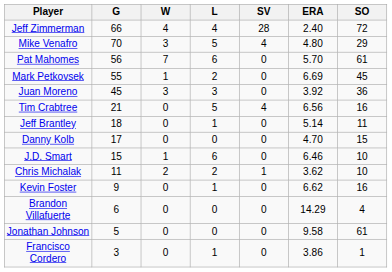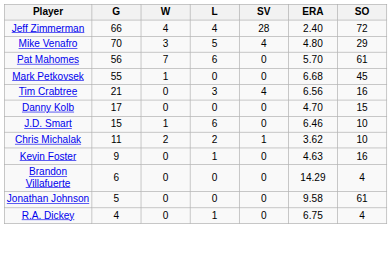 <table class="wikitable sortable">
 <tr>
 <th bgcolor="#DDDDFF" width="16%">Player</th>
 <th bgcolor="#DDDDFF" width="9%">G</th>
 <th bgcolor="#DDDDFF" width="9%">W</th>
 <th bgcolor="#DDDDFF" width="9%">L</th>
 <th bgcolor="#DDDDFF" width="9%">SV</th>
 <th bgcolor="#DDDDFF" width="9%">ERA</th>
 <th bgcolor="#DDDDFF" width="9%">SO</th>
 </tr>
 <tr align=center>
 <td><a href='#'>Jeff Zimmerman</a></td>
 <td>66</td>
 <td>4</td>
 <td>4</td>
 <td>28</td>
 <td>2.40</td>
 <td>72</td>
 </tr>
 <tr align=center>
 <td><a href='#'>Mike Venafro</a></td>
 <td>70</td>
 <td>3</td>
 <td>5</td>
 <td>4</td>
 <td>4.80</td>
 <td>29</td>
 </tr>
 <tr align=center>
 <td><a href='#'>Pat Mahomes</a></td>
 <td>56</td>
 <td>7</td>
 <td>6</td>
 <td>0</td>
 <td>5.70</td>
 <td>61</td>
 </tr>
 <tr align=center>
 <td><a href='#'>Mark Petkovsek</a></td>
 <td>55</td>
 <td>1</td>
-<td>2</td>
 <td>0</td>
-<td>6.69</td>
+<td>0</td>
+<td>6.68</td>
 <td>45</td>
-</tr>
-<tr align=center>
-<td><a href='#'>Juan Moreno</a></td>
-<td>45</td>
-<td>3</td>
-<td>3</td>
-<td>0</td>
-<td>3.92</td>
-<td>36</td>
 </tr>
 <tr align=center>
 <td><a href='#'>Tim Crabtree</a></td>
 <td>21</td>
 <td>0</td>
-<td>5</td>
+<td>3</td>
 <td>4</td>
 <td>6.56</td>
 <td>16</td>
-</tr>
-<tr align=center>
-<td><a href='#'>Jeff Brantley</a></td>
-<td>18</td>
-<td>0</td>
-<td>1</td>
-<td>0</td>
-<td>5.14</td>
-<td>11</td>
 </tr>
 <tr align=center>
 <td><a href='#'>Danny Kolb</a></td>
 <td>17</td>
 <td>0</td>
 <td>0</td>
 <td>0</td>
 <td>4.70</td>
 <td>15</td>
 </tr>
 <tr align=center>
 <td><a href='#'>J.D. Smart</a></td>
 <td>15</td>
 <td>1</td>
 <td>6</td>
 <td>0</td>
 <td>6.46</td>
 <td>10</td>
 </tr>
 <tr align=center>
 <td><a href='#'>Chris Michalak</a></td>
 <td>11</td>
 <td>2</td>
 <td>2</td>
 <td>1</td>
 <td>3.62</td>
 <td>10</td>
 </tr>
 <tr align=center>
 <td><a href='#'>Kevin Foster</a></td>
 <td>9</td>
 <td>0</td>
 <td>1</td>
 <td>0</td>
-<td>6.62</td>
+<td>4.63</td>
 <td>16</td>
 </tr>
 <tr align=center>
 <td><a href='#'>Brandon Villafuerte</a></td>
 <td>6</td>
 <td>0</td>
 <td>0</td>
 <td>0</td>
 <td>14.29</td>
 <td>4</td>
 </tr>
 <tr align=center>
 <td><a href='#'>Jonathan Johnson</a></td>
 <td>5</td>
 <td>0</td>
 <td>0</td>
 <td>0</td>
 <td>9.58</td>
 <td>61</td>
 </tr>
 <tr align=center>
-<td><a href='#'>Francisco Cordero</a></td>
-<td>3</td>
+<td><a href='#'>R.A. Dickey</a></td>
+<td>4</td>
 <td>0</td>
 <td>1</td>
 <td>0</td>
-<td>3.86</td>
-<td>1</td>
+<td>6.75</td>
+<td>4</td>
 </tr>
 </table>
